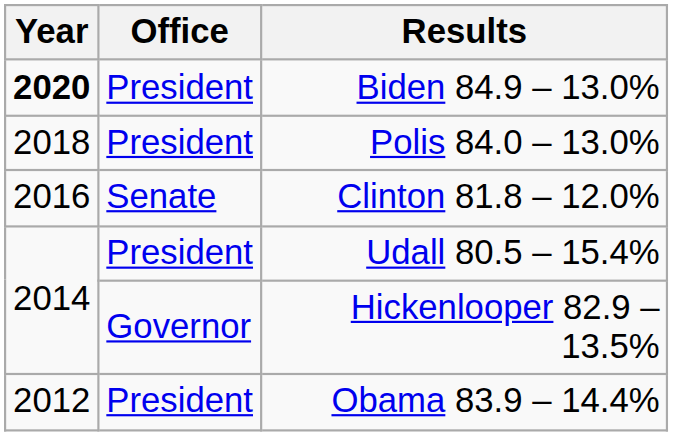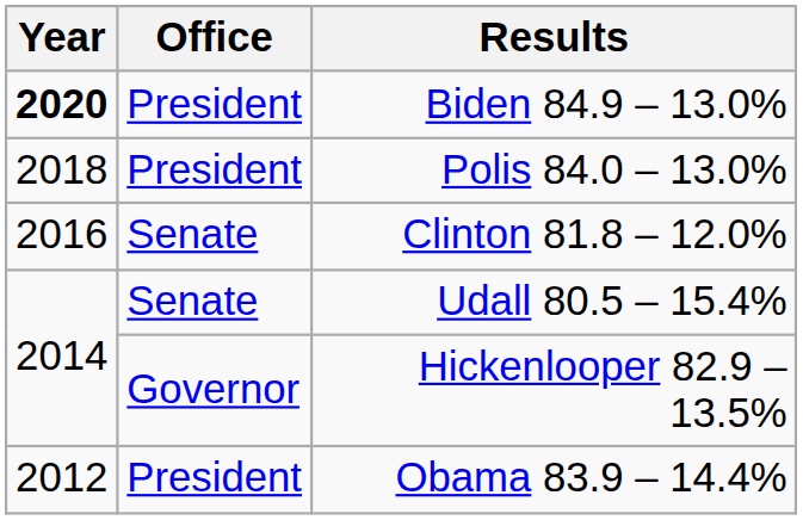 <table class=wikitable>
 <tr>
 <th width="30">Year</th>
 <th width="60">Office</th>
 <th width="180">Results</th>
 </tr>
 <tr>
 <td><strong>2020</strong></td>
 <td><a href='#'>President</a></td>
 <td align="right" ><a href='#'>Biden</a> 84.9 – 13.0%</td>
 </tr>
 <tr>
 <td>2018</td>
 <td><a href='#'>President</a></td>
 <td align="right" ><a href='#'>Polis</a> 84.0 – 13.0%</td>
 </tr>
 <tr>
 <td>2016</td>
 <td><a href='#'>Senate</a></td>
 <td align="right" ><a href='#'>Clinton</a> 81.8 – 12.0%</td>
 </tr>
 <tr>
 <td rowspan="2">2014</td>
-<td><a href='#'>President</a></td>
+<td><a href='#'>Senate</a></td>
 <td align="right" ><a href='#'>Udall</a> 80.5 – 15.4%</td>
 </tr>
 <tr>
 <td><a href='#'>Governor</a></td>
 <td align="right" ><a href='#'>Hickenlooper</a> 82.9 – 13.5%</td>
 </tr>
 <tr>
 <td>2012</td>
 <td><a href='#'>President</a></td>
 <td align="right" ><a href='#'>Obama</a> 83.9 – 14.4%</td>
 </tr>
 </table>
